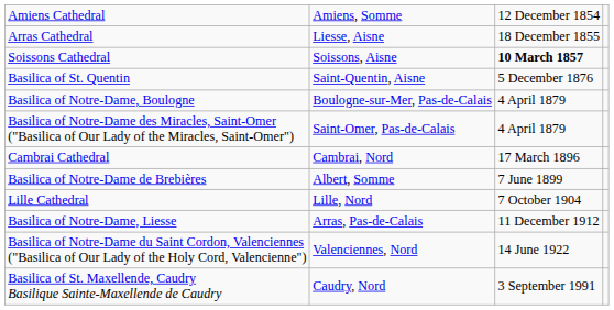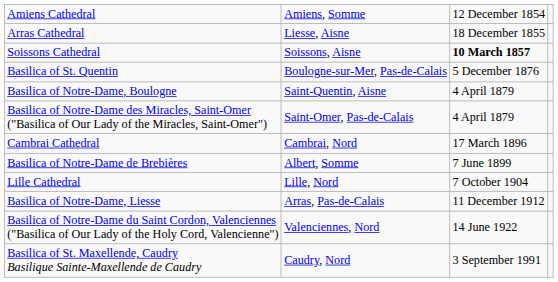 <table class="wikitable">
 <tr>
 <td><a href='#'>Amiens Cathedral</a></td>
 <td><a href='#'>Amiens</a>, <a href='#'>Somme</a></td>
 <td>12 December 1854</td>
 <td></td>
 </tr>
 <tr>
 <td><a href='#'>Arras Cathedral</a></td>
 <td><a href='#'>Liesse</a>, <a href='#'>Aisne</a></td>
 <td>18 December 1855</td>
 <td></td>
 </tr>
 <tr>
 <td><a href='#'>Soissons Cathedral</a></td>
 <td><a href='#'>Soissons</a>, <a href='#'>Aisne</a></td>
 <td><strong>10 March 1857</strong></td>
 <td></td>
 </tr>
 <tr>
 <td><a href='#'>Basilica of St. Quentin</a></td>
-<td><a href='#'>Saint-Quentin</a>, <a href='#'>Aisne</a></td>
+<td><a href='#'>Boulogne-sur-Mer</a>, <a href='#'>Pas-de-Calais</a></td>
 <td>5 December 1876</td>
 <td></td>
 </tr>
 <tr>
 <td><a href='#'>Basilica of Notre-Dame, Boulogne</a></td>
-<td><a href='#'>Boulogne-sur-Mer</a>, <a href='#'>Pas-de-Calais</a></td>
+<td><a href='#'>Saint-Quentin</a>, <a href='#'>Aisne</a></td>
 <td>4 April 1879</td>
 <td></td>
 </tr>
 <tr>
 <td><a href='#'>Basilica of Notre-Dame des Miracles, Saint-Omer</a><br>("Basilica of Our Lady of the Miracles, Saint-Omer")</td>
 <td><a href='#'>Saint-Omer</a>, <a href='#'>Pas-de-Calais</a></td>
 <td>4 April 1879</td>
 <td></td>
 </tr>
 <tr>
 <td><a href='#'>Cambrai Cathedral</a></td>
 <td><a href='#'>Cambrai</a>, <a href='#'>Nord</a></td>
 <td>17 March 1896</td>
 <td></td>
 </tr>
 <tr>
 <td><a href='#'>Basilica of Notre-Dame de Brebières</a></td>
 <td><a href='#'>Albert</a>, <a href='#'>Somme</a></td>
 <td>7 June 1899</td>
 <td></td>
 </tr>
 <tr>
 <td><a href='#'>Lille Cathedral</a></td>
 <td><a href='#'>Lille</a>, <a href='#'>Nord</a></td>
 <td>7 October 1904</td>
 <td></td>
 </tr>
 <tr>
 <td><a href='#'>Basilica of Notre-Dame, Liesse</a></td>
 <td><a href='#'>Arras</a>, <a href='#'>Pas-de-Calais</a></td>
 <td>11 December 1912</td>
 <td></td>
 </tr>
 <tr>
 <td><a href='#'>Basilica of Notre-Dame du Saint Cordon, Valenciennes</a><br>("Basilica of Our Lady of the Holy Cord, Valencienne")</td>
 <td><a href='#'>Valenciennes</a>, <a href='#'>Nord</a></td>
 <td>14 June 1922</td>
 <td></td>
 </tr>
 <tr>
 <td><a href='#'>Basilica of St. Maxellende, Caudry</a><br><em>Basilique Sainte-Maxellende de Caudry</em></td>
 <td><a href='#'>Caudry</a>, <a href='#'>Nord</a></td>
 <td>3 September 1991</td>
 <td></td>
 </tr>
 </table>
